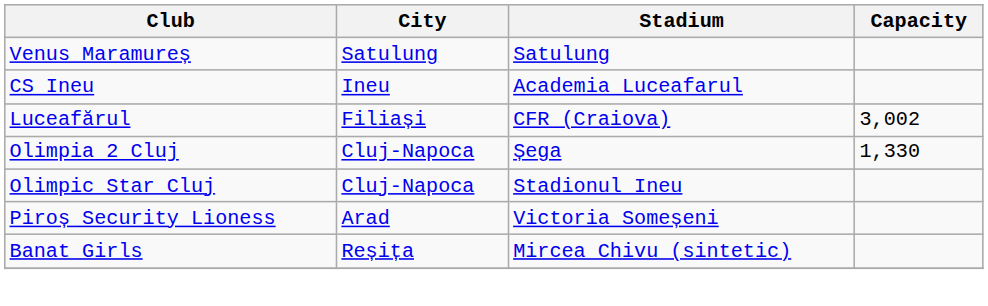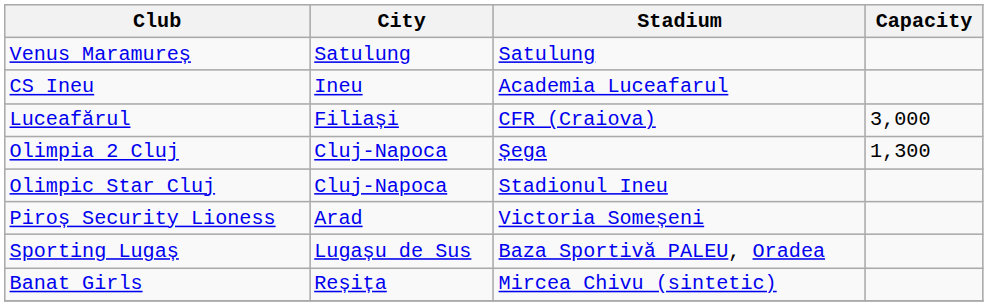 <table class="wikitable sortable" width="50%">
 <tr>
 <th>Club</th>
 <th>City</th>
 <th>Stadium</th>
 <th>Capacity</th>
 </tr>
 <tr>
 <td><a href='#'>Venus Maramureș</a></td>
 <td><a href='#'>Satulung</a></td>
 <td><a href='#'>Satulung</a></td>
 <td></td>
 </tr>
 <tr>
 <td><a href='#'>CS Ineu</a></td>
 <td><a href='#'>Ineu</a></td>
 <td><a href='#'>Academia Luceafarul</a></td>
 <td></td>
 </tr>
 <tr>
 <td><a href='#'>Luceafărul</a></td>
 <td><a href='#'>Filiași</a></td>
 <td><a href='#'>CFR (Craiova)</a></td>
-<td>3,002</td>
+<td>3,000</td>
 </tr>
 <tr>
 <td><a href='#'>Olimpia 2 Cluj</a></td>
 <td><a href='#'>Cluj-Napoca</a></td>
 <td><a href='#'>Șega</a></td>
-<td>1,330</td>
+<td>1,300</td>
 </tr>
 <tr>
 <td><a href='#'>Olimpic Star Cluj</a></td>
 <td><a href='#'>Cluj-Napoca</a></td>
 <td><a href='#'>Stadionul Ineu</a></td>
 <td></td>
 </tr>
 <tr>
 <td><a href='#'>Piroș Security Lioness</a></td>
 <td><a href='#'>Arad</a></td>
 <td><a href='#'>Victoria Someșeni</a></td>
 <td></td>
 </tr>
 <tr>
+<td><a href='#'>Sporting Lugaș</a></td>
+<td><a href='#'>Lugașu de Sus</a></td>
+<td><a href='#'>Baza Sportivă PALEU</a>, <a href='#'>Oradea</a></td>
+<td></td>
+</tr>
+<tr>
 <td><a href='#'>Banat Girls</a></td>
 <td><a href='#'>Reșița</a></td>
 <td><a href='#'>Mircea Chivu (sintetic)</a></td>
 <td></td>
 </tr>
 <tr>
 </tr>
 </table>
